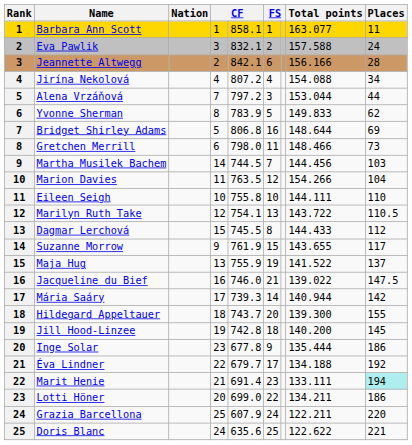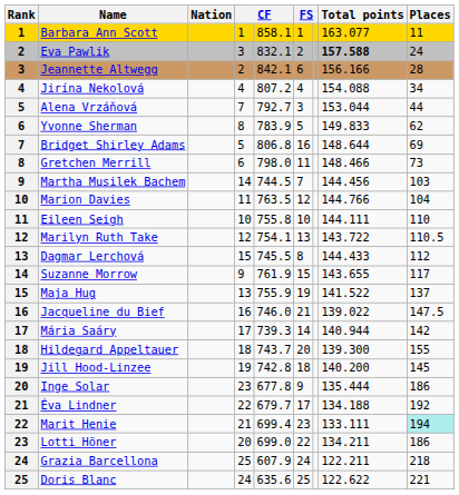 <table class="wikitable">
 <tr>
 <th>Rank</th>
 <th>Name</th>
 <th>Nation</th>
 <th colspan="2"><a href='#'>CF</a></th>
 <th colspan="2"><a href='#'>FS</a></th>
 <th>Total points</th>
 <th>Places</th>
 </tr>
 <tr bgcolor="gold">
 <td align="center"><strong>1</strong></td>
 <td><a href='#'>Barbara Ann Scott</a></td>
 <td></td>
 <td>1</td>
 <td>858.1</td>
 <td>1</td>
 <td></td>
 <td>163.077</td>
 <td>11</td>
 </tr>
 <tr bgcolor="silver">
 <td align="center"><strong>2</strong></td>
 <td><a href='#'>Eva Pawlik</a></td>
 <td></td>
 <td>3</td>
 <td>832.1</td>
 <td>2</td>
 <td></td>
-<td>157.588</td>
+<td><strong>157.588</strong></td>
 <td>24</td>
 </tr>
 <tr bgcolor="cc9966">
 <td align="center"><strong>3</strong></td>
 <td><a href='#'>Jeannette Altwegg</a></td>
 <td></td>
 <td>2</td>
 <td>842.1</td>
 <td>6</td>
 <td></td>
 <td>156.166</td>
 <td>28</td>
 </tr>
 <tr>
 <th>4</th>
 <td><a href='#'>Jirína Nekolová</a></td>
 <td></td>
 <td>4</td>
 <td>807.2</td>
 <td>4</td>
 <td></td>
 <td>154.088</td>
 <td>34</td>
 </tr>
 <tr>
 <th>5</th>
 <td><a href='#'>Alena Vrzáňová</a></td>
 <td></td>
 <td>7</td>
-<td>797.2</td>
+<td>792.7</td>
 <td>3</td>
 <td></td>
 <td>153.044</td>
 <td>44</td>
 </tr>
 <tr>
 <th>6</th>
 <td><a href='#'>Yvonne Sherman</a></td>
 <td></td>
 <td>8</td>
 <td>783.9</td>
 <td>5</td>
 <td></td>
 <td>149.833</td>
 <td>62</td>
 </tr>
 <tr>
 <th>7</th>
 <td><a href='#'>Bridget Shirley Adams</a></td>
 <td></td>
 <td>5</td>
 <td>806.8</td>
 <td>16</td>
 <td></td>
 <td>148.644</td>
 <td>69</td>
 </tr>
 <tr>
 <th>8</th>
 <td><a href='#'>Gretchen Merrill</a></td>
 <td></td>
 <td>6</td>
 <td>798.0</td>
 <td>11</td>
 <td></td>
 <td>148.466</td>
 <td>73</td>
 </tr>
 <tr>
 <th>9</th>
 <td><a href='#'>Martha Musilek Bachem</a></td>
 <td></td>
 <td>14</td>
 <td>744.5</td>
 <td>7</td>
 <td></td>
 <td>144.456</td>
 <td>103</td>
 </tr>
 <tr>
 <th>10</th>
 <td><a href='#'>Marion Davies</a></td>
 <td></td>
 <td>11</td>
 <td>763.5</td>
 <td>12</td>
 <td></td>
-<td>154.266</td>
+<td>144.766</td>
 <td>104</td>
 </tr>
 <tr>
 <th>11</th>
 <td><a href='#'>Eileen Seigh</a></td>
 <td></td>
 <td>10</td>
 <td>755.8</td>
 <td>10</td>
 <td></td>
 <td>144.111</td>
 <td>110</td>
 </tr>
 <tr>
 <th>12</th>
 <td><a href='#'>Marilyn Ruth Take</a></td>
 <td></td>
 <td>12</td>
 <td>754.1</td>
 <td>13</td>
 <td></td>
 <td>143.722</td>
 <td>110.5</td>
 </tr>
 <tr>
 <th>13</th>
 <td><a href='#'>Dagmar Lerchová</a></td>
 <td></td>
 <td>15</td>
 <td>745.5</td>
 <td>8</td>
 <td></td>
 <td>144.433</td>
 <td>112</td>
 </tr>
 <tr>
 <th>14</th>
 <td><a href='#'>Suzanne Morrow</a></td>
 <td></td>
 <td>9</td>
 <td>761.9</td>
 <td>15</td>
 <td></td>
 <td>143.655</td>
 <td>117</td>
 </tr>
 <tr>
 <th>15</th>
 <td><a href='#'>Maja Hug</a></td>
 <td></td>
 <td>13</td>
 <td>755.9</td>
 <td>19</td>
 <td></td>
 <td>141.522</td>
 <td>137</td>
 </tr>
 <tr>
 <th>16</th>
 <td><a href='#'>Jacqueline du Bief</a></td>
 <td></td>
 <td>16</td>
 <td>746.0</td>
 <td>21</td>
 <td></td>
 <td>139.022</td>
 <td>147.5</td>
 </tr>
 <tr>
 <th>17</th>
 <td><a href='#'>Mária Saáry</a></td>
 <td></td>
 <td>17</td>
 <td>739.3</td>
 <td>14</td>
 <td></td>
 <td>140.944</td>
 <td>142</td>
 </tr>
 <tr>
 <th>18</th>
 <td><a href='#'>Hildegard Appeltauer</a></td>
 <td></td>
 <td>18</td>
 <td>743.7</td>
 <td>20</td>
 <td></td>
 <td>139.300</td>
 <td>155</td>
 </tr>
 <tr>
 <th>19</th>
 <td><a href='#'>Jill Hood-Linzee</a></td>
 <td></td>
 <td>19</td>
 <td>742.8</td>
 <td>18</td>
 <td></td>
 <td>140.200</td>
 <td>145</td>
 </tr>
 <tr>
 <th>20</th>
 <td><a href='#'>Inge Solar</a></td>
 <td></td>
 <td>23</td>
 <td>677.8</td>
 <td>9</td>
 <td></td>
 <td>135.444</td>
 <td>186</td>
 </tr>
 <tr>
 <th>21</th>
 <td><a href='#'>Éva Lindner</a></td>
 <td></td>
 <td>22</td>
 <td>679.7</td>
 <td>17</td>
 <td></td>
 <td>134.188</td>
 <td>192</td>
 </tr>
 <tr>
 <th>22</th>
 <td><a href='#'>Marit Henie</a></td>
 <td></td>
 <td>21</td>
-<td>691.4</td>
+<td>699.4</td>
 <td>23</td>
 <td></td>
 <td>133.111</td>
 <td style="background: paleturquoise;">194</td>
 </tr>
 <tr>
 <th>23</th>
 <td><a href='#'>Lotti Höner</a></td>
 <td></td>
 <td>20</td>
 <td>699.0</td>
 <td>22</td>
 <td></td>
 <td>134.211</td>
 <td>186</td>
 </tr>
 <tr>
 <th>24</th>
 <td><a href='#'>Grazia Barcellona</a></td>
 <td></td>
 <td>25</td>
 <td>607.9</td>
 <td>24</td>
 <td></td>
 <td>122.211</td>
-<td>220</td>
+<td>218</td>
 </tr>
 <tr>
 <th>25</th>
 <td><a href='#'>Doris Blanc</a></td>
 <td></td>
 <td>24</td>
 <td>635.6</td>
 <td>25</td>
 <td></td>
 <td>122.622</td>
 <td>221</td>
 </tr>
 </table>
